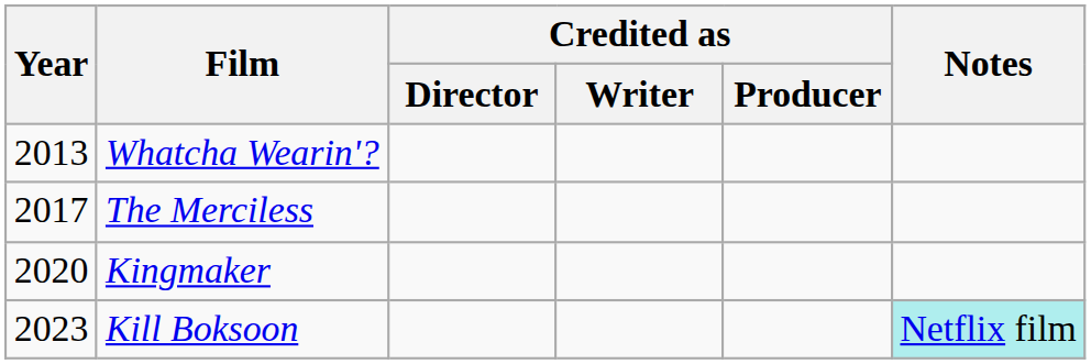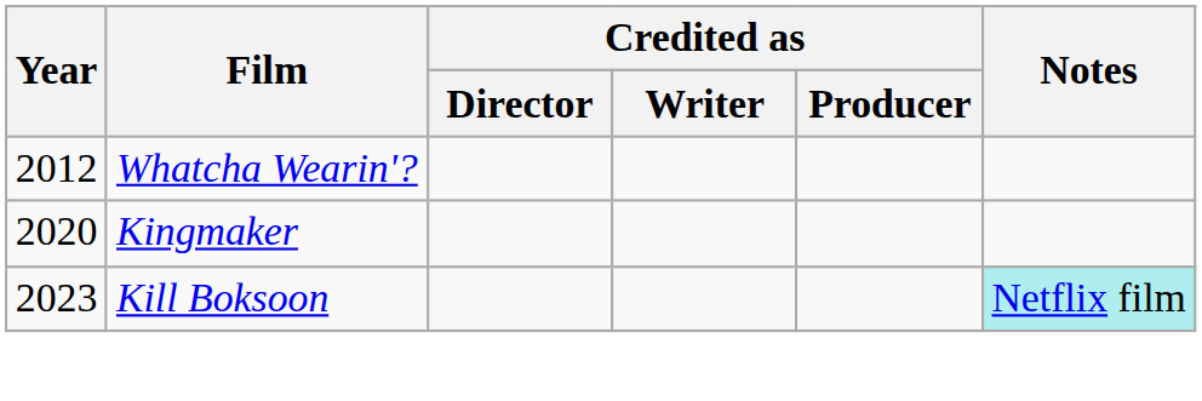 <table class="wikitable sortable">
 <tr>
 <th rowspan="2">Year</th>
 <th rowspan="2">Film</th>
 <th colspan="3">Credited as</th>
 <th rowspan="2">Notes</th>
 </tr>
 <tr>
 <th width="65">Director</th>
 <th width="65">Writer</th>
 <th width="65">Producer</th>
 </tr>
 <tr>
-<td>2013</td>
+<td>2012</td>
 <td><em><a href='#'>Whatcha Wearin'?</a></em></td>
-<td></td>
-<td></td>
-<td></td>
-<td></td>
-</tr>
-<tr>
-<td>2017</td>
-<td><em><a href='#'>The Merciless</a></em></td>
 <td></td>
 <td></td>
 <td></td>
 <td></td>
 </tr>
 <tr>
 <td>2020</td>
 <td><em><a href='#'>Kingmaker</a></em></td>
 <td></td>
 <td></td>
 <td></td>
 <td></td>
 </tr>
 <tr>
 <td>2023</td>
 <td><em><a href='#'>Kill Boksoon</a></em></td>
 <td></td>
 <td></td>
 <td></td>
 <td style="background: paleturquoise;"><a href='#'>Netflix</a> film</td>
 </tr>
 </table>
